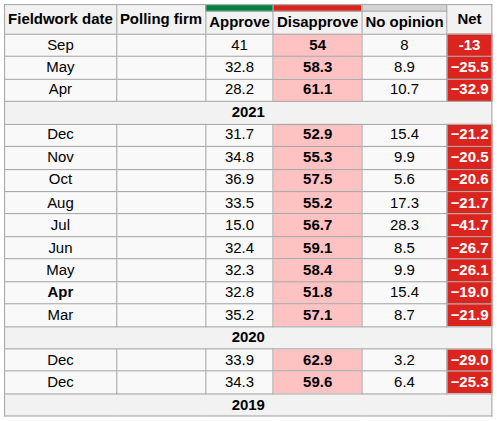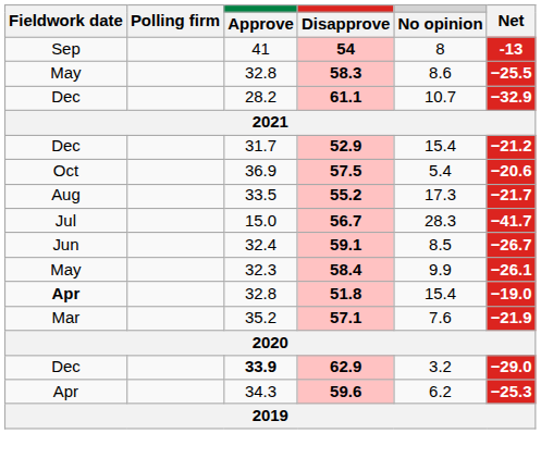 <table class="wikitable mw-collapsible" style="text-align:center; font-size:85%; line-height:14px;">
 <tr>
 <th rowspan="2">Fieldwork date</th>
 <th rowspan="2">Polling firm</th>
 <th style="background: #008142;"></th>
 <th style="background: #DC241F;"></th>
 <th style="background: lightgrey;"></th>
 <th rowspan="2">Net</th>
 </tr>
 <tr>
 <th>Approve</th>
 <th>Disapprove</th>
 <th>No opinion</th>
 </tr>
 <tr>
 <td>Sep</td>
 <td></td>
 <td>41</td>
 <td style="background:#FFC2C2"><strong>54</strong></td>
 <td>8</td>
 <th style="background:#DC241F; color:white;">-13</th>
 </tr>
 <tr>
 <td>May</td>
 <td></td>
 <td>32.8</td>
 <td style="background:#FFC2C2"><strong>58.3</strong></td>
-<td>8.9</td>
+<td>8.6</td>
 <th style="background:#DC241F; color:white;">−25.5</th>
 </tr>
 <tr>
-<td>Apr</td>
+<td>Dec</td>
 <td></td>
 <td>28.2</td>
 <td style="background:#FFC2C2"><strong>61.1</strong></td>
 <td>10.7</td>
 <th style="background:#DC241F; color:white;">−32.9</th>
 </tr>
 <tr>
 <th colspan=6>2021</th>
 </tr>
 <tr>
 <td>Dec</td>
 <td></td>
 <td>31.7</td>
 <td style="background:#FFC2C2"><strong>52.9</strong></td>
 <td>15.4</td>
 <th style="background:#DC241F; color:white;">−21.2</th>
 </tr>
 <tr>
-<td>Nov</td>
-<td></td>
-<td>34.8</td>
-<td style="background:#FFC2C2"><strong>55.3</strong></td>
-<td>9.9</td>
-<th style="background:#DC241F; color:white;">−20.5</th>
-</tr>
-<tr>
 <td>Oct</td>
 <td></td>
 <td>36.9</td>
 <td style="background:#FFC2C2"><strong>57.5</strong></td>
-<td>5.6</td>
+<td>5.4</td>
 <th style="background:#DC241F; color:white;">−20.6</th>
 </tr>
 <tr>
 <td>Aug</td>
 <td></td>
 <td>33.5</td>
 <td style="background:#FFC2C2"><strong>55.2</strong></td>
 <td>17.3</td>
 <th style="background:#DC241F; color:white;">−21.7</th>
 </tr>
 <tr>
 <td>Jul</td>
 <td></td>
 <td>15.0</td>
 <td style="background:#FFC2C2"><strong>56.7</strong></td>
 <td>28.3</td>
 <th style="background:#DC241F; color:white;">−41.7</th>
 </tr>
 <tr>
 <td>Jun</td>
 <td></td>
 <td>32.4</td>
 <td style="background:#FFC2C2"><strong>59.1</strong></td>
 <td>8.5</td>
 <th style="background:#DC241F; color:white;">−26.7</th>
 </tr>
 <tr>
 <td>May</td>
 <td></td>
 <td>32.3</td>
 <td style="background:#FFC2C2"><strong>58.4</strong></td>
 <td>9.9</td>
 <th style="background:#DC241F; color:white;">−26.1</th>
 </tr>
 <tr>
 <td><strong>Apr</strong></td>
 <td></td>
 <td>32.8</td>
 <td style="background:#FFC2C2"><strong>51.8</strong></td>
 <td>15.4</td>
 <th style="background:#DC241F; color:white;">−19.0</th>
 </tr>
 <tr>
 <td>Mar</td>
 <td></td>
 <td>35.2</td>
 <td style="background:#FFC2C2"><strong>57.1</strong></td>
-<td>8.7</td>
+<td>7.6</td>
 <th style="background:#DC241F; color:white;">−21.9</th>
 </tr>
 <tr>
 <th colspan=6>2020</th>
 </tr>
 <tr>
 <td>Dec</td>
 <td></td>
-<td>33.9</td>
+<td><strong>33.9</strong></td>
 <td style="background:#FFC2C2"><strong>62.9</strong></td>
 <td>3.2</td>
 <th style="background:#DC241F; color:white;">−29.0</th>
 </tr>
 <tr>
-<td>Dec</td>
+<td>Apr</td>
 <td></td>
 <td>34.3</td>
 <td style="background:#FFC2C2"><strong>59.6</strong></td>
-<td>6.4</td>
+<td>6.2</td>
 <th style="background:#DC241F; color:white;">−25.3</th>
 </tr>
 <tr>
 <th colspan=6>2019</th>
 </tr>
 </table>
